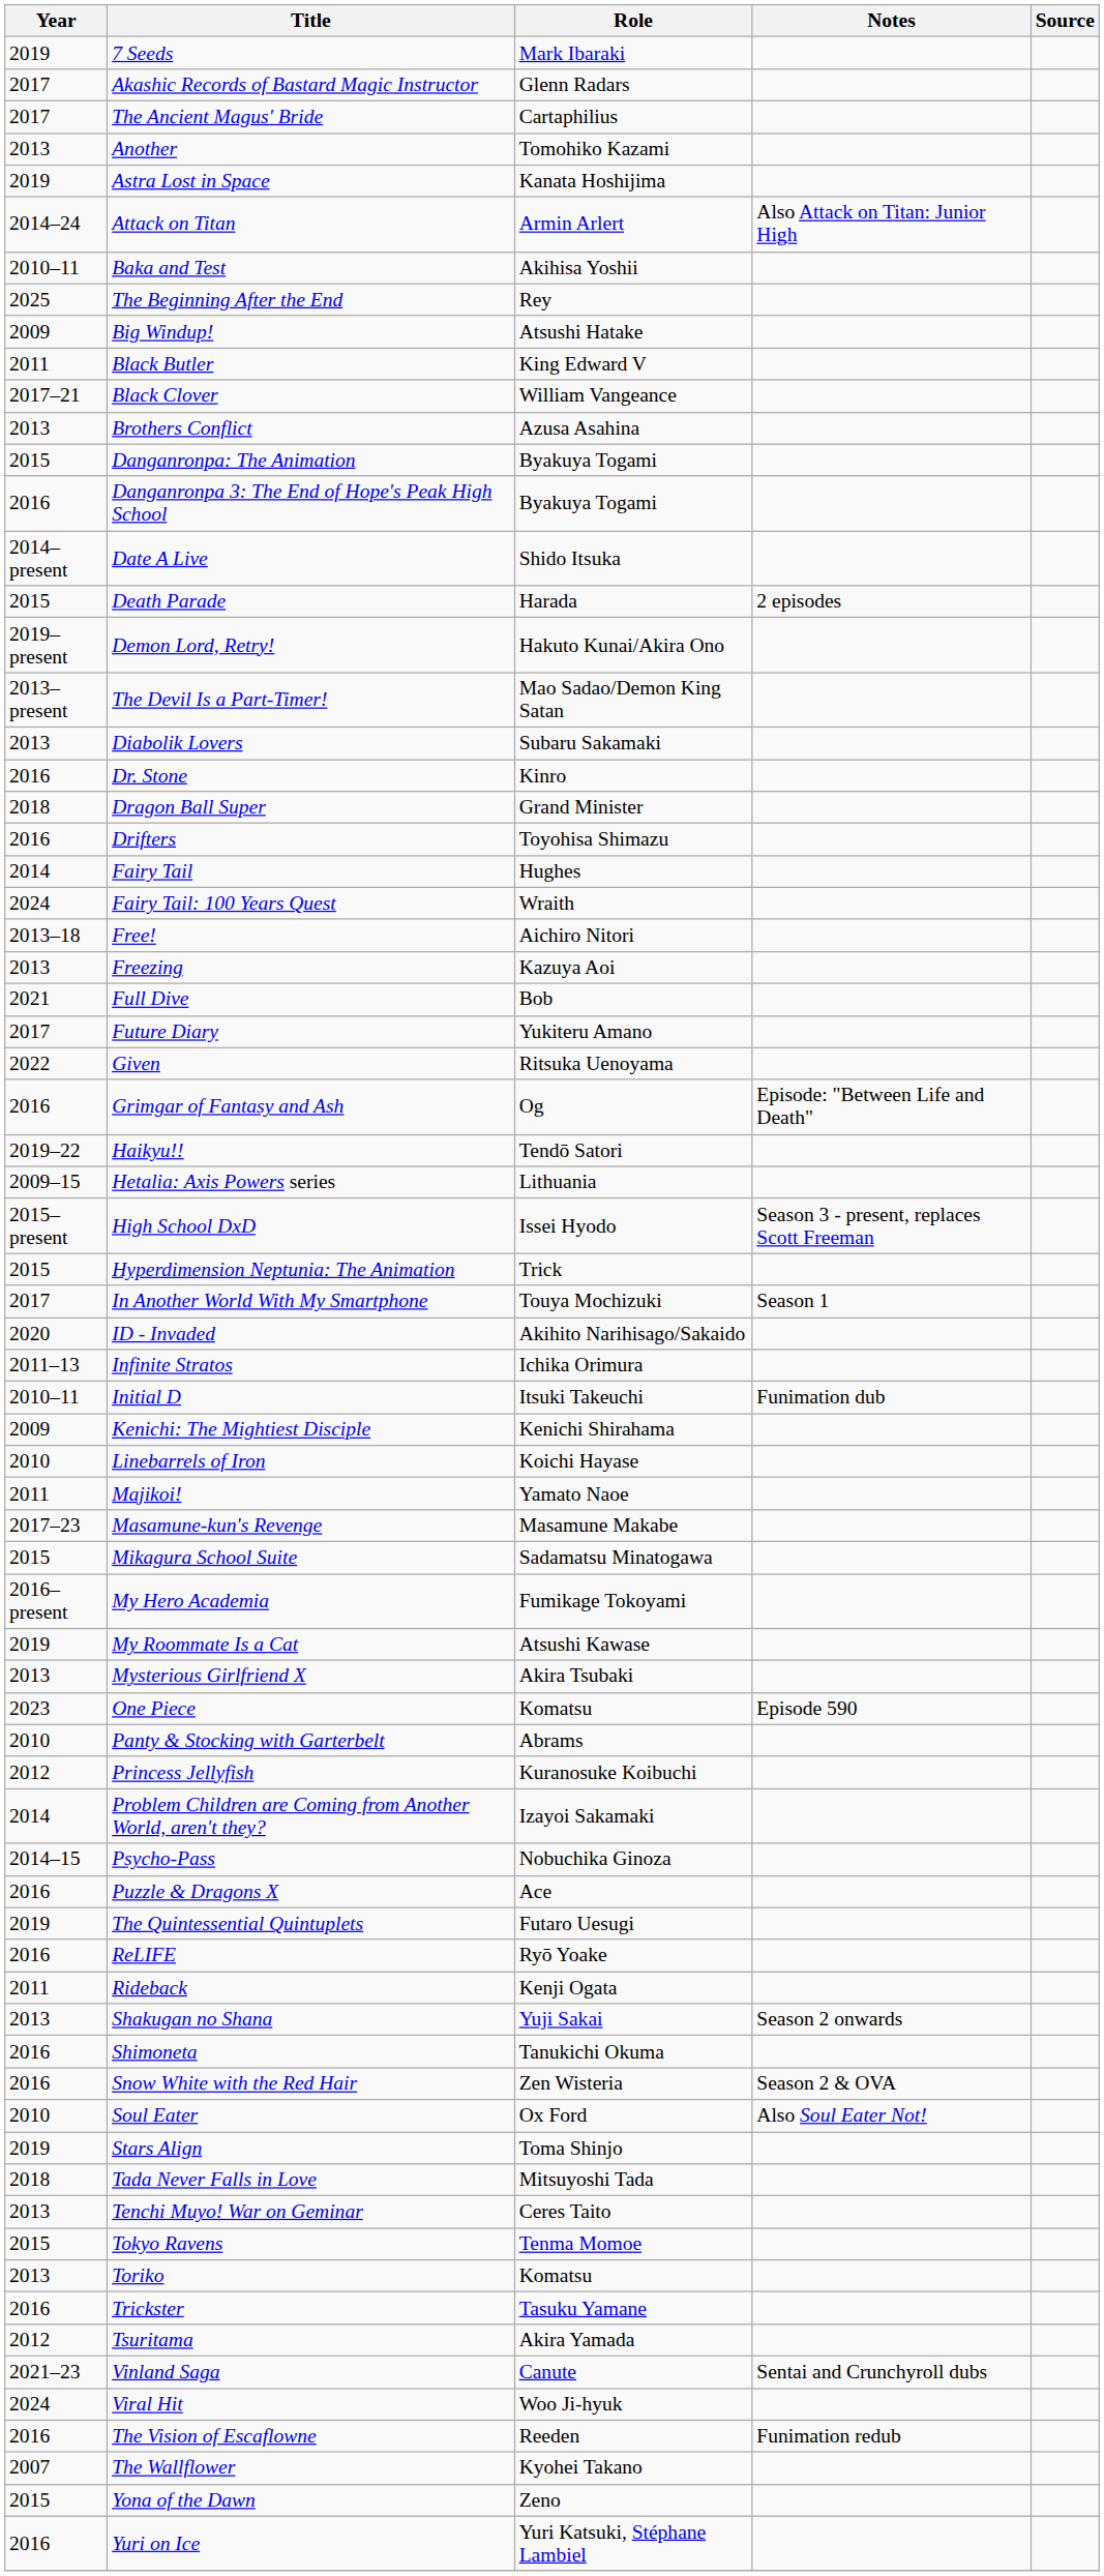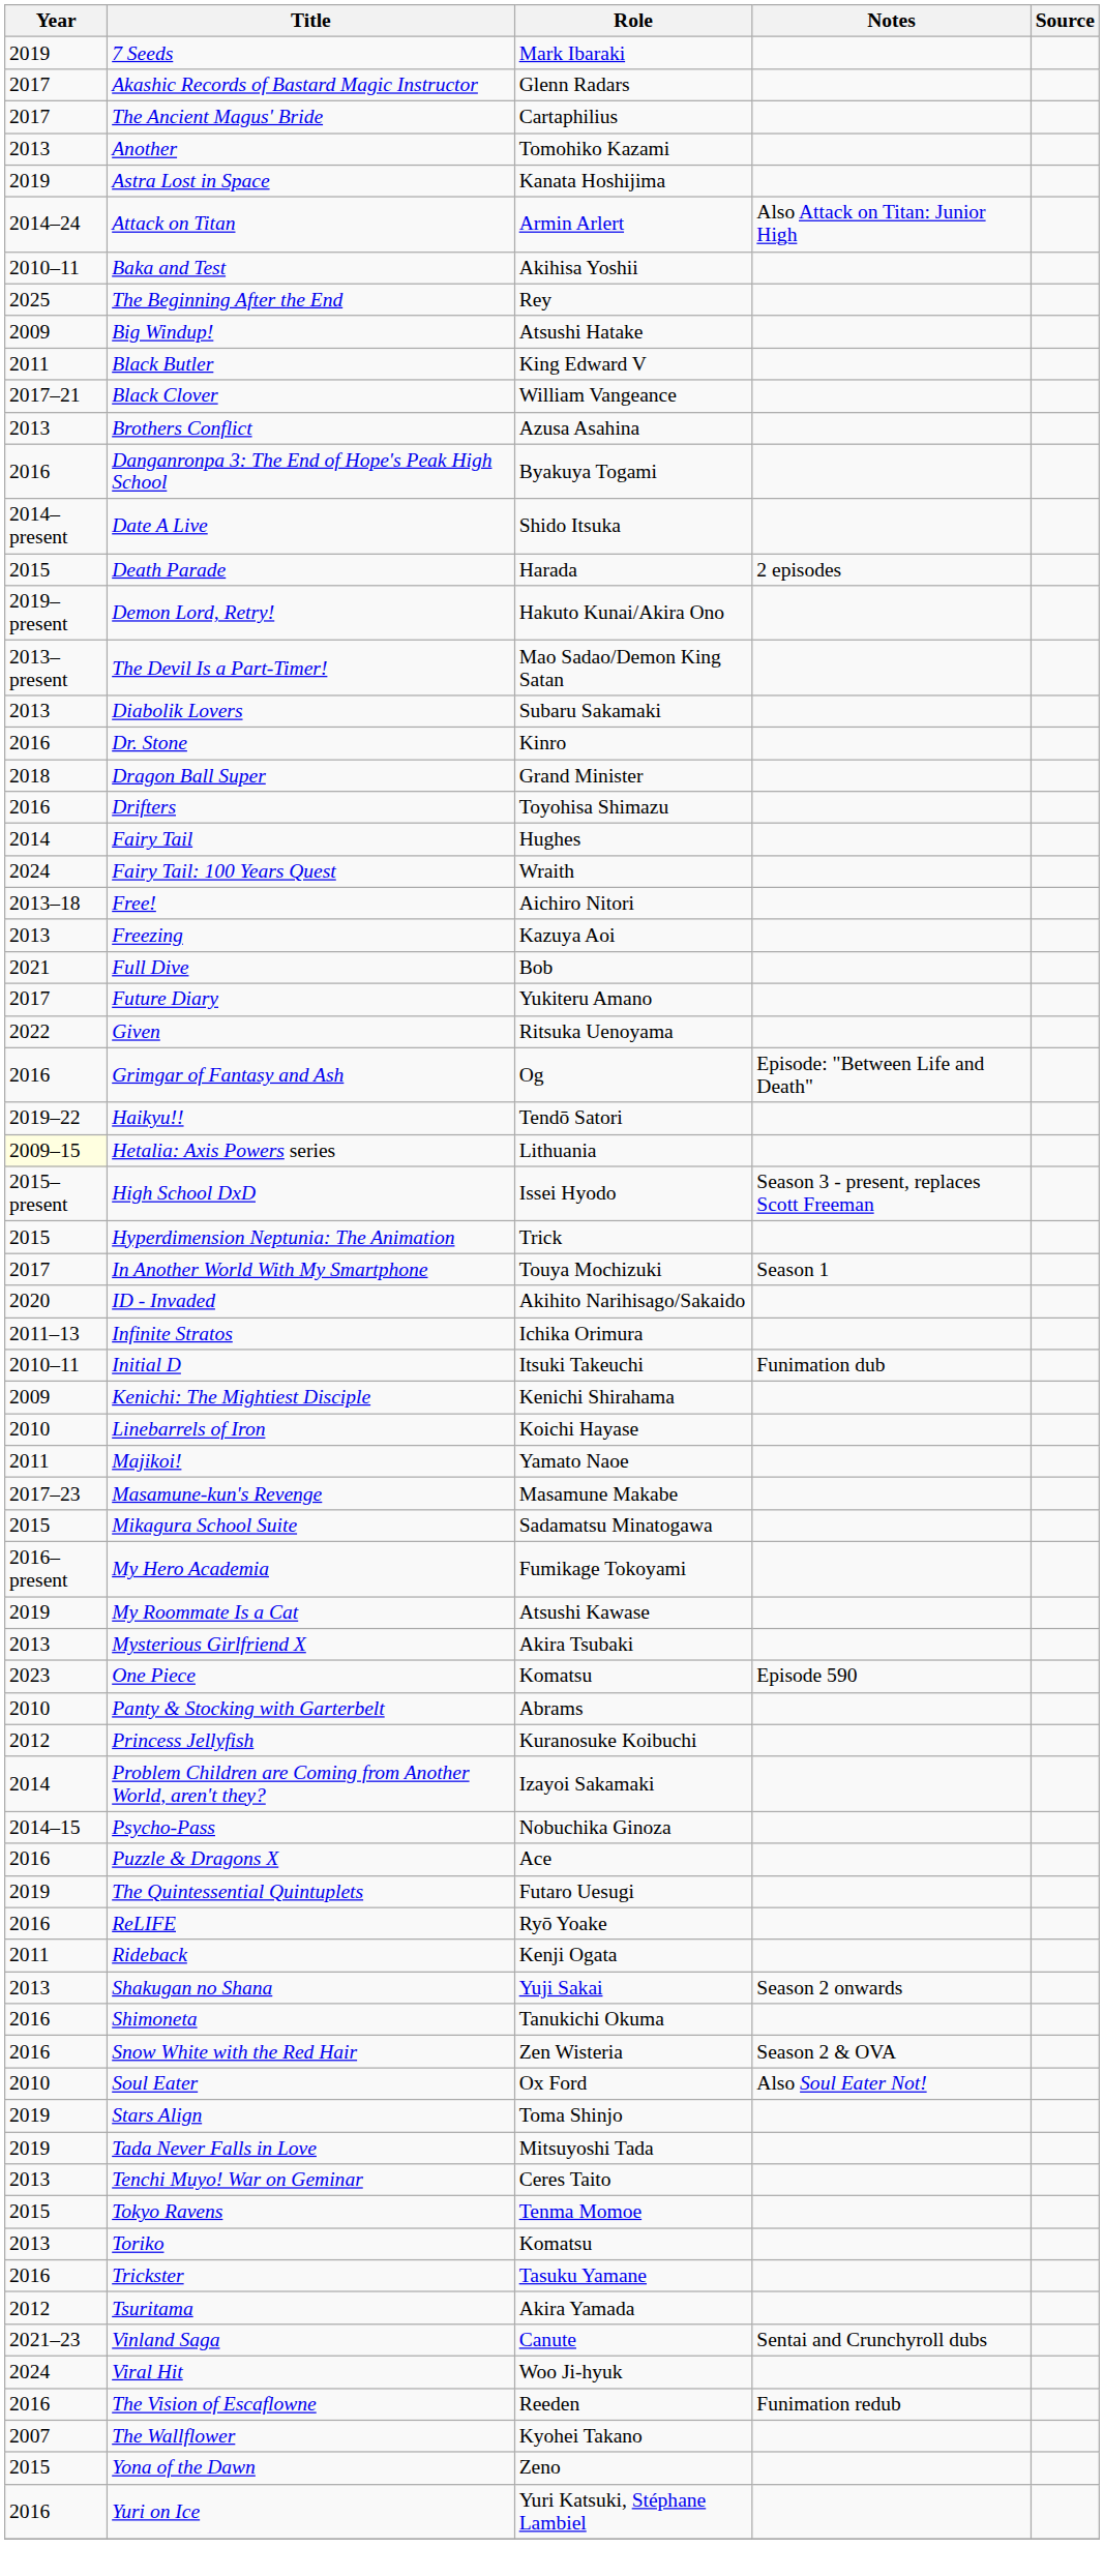 <table class="wikitable sortable plainrowheaders">
 <tr>
 <th>Year</th>
 <th>Title</th>
 <th>Role</th>
 <th class="unsortable">Notes</th>
 <th class="unsortable">Source</th>
 </tr>
 <tr>
 <td>2019</td>
 <td><em><a href='#'>7 Seeds</a></em></td>
 <td><a href='#'>Mark Ibaraki</a></td>
 <td></td>
 <td></td>
 </tr>
 <tr>
 <td>2017</td>
 <td><em><a href='#'>Akashic Records of Bastard Magic Instructor</a></em></td>
 <td>Glenn Radars</td>
 <td></td>
 <td></td>
 </tr>
 <tr>
 <td>2017</td>
 <td><em><a href='#'>The Ancient Magus' Bride</a></em></td>
 <td>Cartaphilius</td>
 <td></td>
 <td></td>
 </tr>
 <tr>
 <td>2013</td>
 <td><em><a href='#'>Another</a></em></td>
 <td>Tomohiko Kazami</td>
 <td></td>
 <td></td>
 </tr>
 <tr>
 <td>2019</td>
 <td><em><a href='#'>Astra Lost in Space</a></em></td>
 <td>Kanata Hoshijima</td>
 <td></td>
 <td></td>
 </tr>
 <tr>
 <td>2014–24</td>
 <td><em><a href='#'>Attack on Titan</a></em></td>
 <td><a href='#'>Armin Arlert</a></td>
 <td>Also <a href='#'>Attack on Titan: Junior High</a></td>
 <td></td>
 </tr>
 <tr>
 <td>2010–11</td>
 <td><em><a href='#'>Baka and Test</a></em></td>
 <td>Akihisa Yoshii</td>
 <td></td>
 <td></td>
 </tr>
 <tr>
 <td>2025</td>
 <td><em><a href='#'>The Beginning After the End</a></em></td>
 <td>Rey</td>
 <td></td>
 <td></td>
 </tr>
 <tr>
 <td>2009</td>
 <td><em><a href='#'>Big Windup!</a></em></td>
 <td>Atsushi Hatake</td>
 <td></td>
 <td></td>
 </tr>
 <tr>
 <td>2011</td>
 <td><em><a href='#'>Black Butler</a></em></td>
 <td>King Edward V</td>
 <td></td>
 <td></td>
 </tr>
 <tr>
 <td>2017–21</td>
 <td><em><a href='#'>Black Clover</a></em></td>
 <td>William Vangeance</td>
 <td></td>
 <td></td>
 </tr>
 <tr>
 <td>2013</td>
 <td><em><a href='#'>Brothers Conflict</a></em></td>
 <td>Azusa Asahina</td>
-<td></td>
-<td></td>
-</tr>
-<tr>
-<td>2015</td>
-<td><em><a href='#'>Danganronpa: The Animation</a></em></td>
-<td>Byakuya Togami</td>
 <td></td>
 <td></td>
 </tr>
 <tr>
 <td>2016</td>
 <td><em><a href='#'>Danganronpa 3: The End of Hope's Peak High School</a></em></td>
 <td>Byakuya Togami</td>
 <td></td>
 </tr>
 <tr>
 <td>2014–present</td>
 <td><em><a href='#'>Date A Live</a></em></td>
 <td>Shido Itsuka</td>
 <td></td>
 <td></td>
 </tr>
 <tr>
 <td>2015</td>
 <td><em><a href='#'>Death Parade</a></em></td>
 <td>Harada</td>
 <td>2 episodes</td>
 <td></td>
 </tr>
 <tr>
 <td>2019–present</td>
 <td><em><a href='#'>Demon Lord, Retry!</a></em></td>
 <td>Hakuto Kunai/Akira Ono</td>
 <td></td>
 <td></td>
 </tr>
 <tr>
 <td>2013–present</td>
 <td><em><a href='#'>The Devil Is a Part-Timer!</a></em></td>
 <td>Mao Sadao/Demon King Satan</td>
 <td></td>
 <td></td>
 </tr>
 <tr>
 <td>2013</td>
 <td><em><a href='#'>Diabolik Lovers</a></em></td>
 <td>Subaru Sakamaki</td>
 <td></td>
 <td></td>
 </tr>
 <tr>
 <td>2016</td>
 <td><em><a href='#'>Dr. Stone</a></em></td>
 <td>Kinro</td>
 <td></td>
 <td></td>
 </tr>
 <tr>
 <td>2018</td>
 <td><em><a href='#'>Dragon Ball Super</a></em></td>
 <td>Grand Minister</td>
 <td></td>
 <td></td>
 </tr>
 <tr>
 <td>2016</td>
 <td><em><a href='#'>Drifters</a></em></td>
 <td>Toyohisa Shimazu</td>
 <td></td>
 <td></td>
 </tr>
 <tr>
 <td>2014</td>
 <td><em><a href='#'>Fairy Tail</a></em></td>
 <td>Hughes</td>
 <td></td>
 <td></td>
 </tr>
 <tr>
 <td>2024</td>
 <td><em><a href='#'>Fairy Tail: 100 Years Quest</a></em></td>
 <td>Wraith</td>
 <td></td>
 <td></td>
 </tr>
 <tr>
 <td>2013–18</td>
 <td><em><a href='#'>Free!</a></em></td>
 <td>Aichiro Nitori</td>
 <td></td>
 <td></td>
 </tr>
 <tr>
 <td>2013</td>
 <td><em><a href='#'>Freezing</a></em></td>
 <td>Kazuya Aoi</td>
 <td></td>
 <td></td>
 </tr>
 <tr>
 <td>2021</td>
 <td><em><a href='#'>Full Dive</a></em></td>
 <td>Bob</td>
 <td></td>
 <td></td>
 </tr>
 <tr>
 <td>2017</td>
 <td><em><a href='#'>Future Diary</a></em></td>
 <td>Yukiteru Amano</td>
 <td></td>
 <td></td>
 </tr>
 <tr>
 <td>2022</td>
 <td><em><a href='#'>Given</a></em></td>
 <td>Ritsuka Uenoyama</td>
 <td></td>
 <td></td>
 </tr>
 <tr>
 <td>2016</td>
 <td><em><a href='#'>Grimgar of Fantasy and Ash</a></em></td>
 <td>Og</td>
 <td>Episode: "Between Life and Death"</td>
 <td></td>
 </tr>
 <tr>
 <td>2019–22</td>
 <td><em><a href='#'>Haikyu!!</a></em></td>
 <td>Tendō Satori</td>
 <td></td>
 <td></td>
 </tr>
 <tr>
-<td>2009–15</td>
+<td style="background: lightyellow;">2009–15</td>
 <td><em><a href='#'>Hetalia: Axis Powers</a></em> series</td>
 <td>Lithuania</td>
 <td></td>
 <td></td>
 </tr>
 <tr>
 <td>2015–present</td>
 <td><em><a href='#'>High School DxD</a></em></td>
 <td>Issei Hyodo</td>
 <td>Season 3 - present, replaces <a href='#'>Scott Freeman</a></td>
 <td></td>
 </tr>
 <tr>
 <td>2015</td>
 <td><em><a href='#'>Hyperdimension Neptunia: The Animation</a></em></td>
 <td>Trick</td>
 <td></td>
 <td></td>
 </tr>
 <tr>
 <td>2017</td>
 <td><em><a href='#'>In Another World With My Smartphone</a></em></td>
 <td>Touya Mochizuki</td>
 <td>Season 1</td>
 <td></td>
 </tr>
 <tr>
 <td>2020</td>
 <td><em><a href='#'>ID - Invaded</a></em></td>
 <td>Akihito Narihisago/Sakaido</td>
 <td></td>
 <td></td>
 </tr>
 <tr>
 <td>2011–13</td>
 <td><em><a href='#'>Infinite Stratos</a></em></td>
 <td>Ichika Orimura</td>
 <td></td>
 <td></td>
 </tr>
 <tr>
 <td>2010–11</td>
 <td><em><a href='#'>Initial D</a></em></td>
 <td>Itsuki Takeuchi</td>
 <td>Funimation dub</td>
 <td></td>
 </tr>
 <tr>
 <td>2009</td>
 <td><em><a href='#'>Kenichi: The Mightiest Disciple</a></em></td>
 <td>Kenichi Shirahama</td>
 <td></td>
 <td></td>
 </tr>
 <tr>
 <td>2010</td>
 <td><em><a href='#'>Linebarrels of Iron</a></em></td>
 <td>Koichi Hayase</td>
 <td></td>
 <td></td>
 </tr>
 <tr>
 <td>2011</td>
 <td><em><a href='#'>Majikoi!</a></em></td>
 <td>Yamato Naoe</td>
 <td></td>
 <td></td>
 </tr>
 <tr>
 <td>2017–23</td>
 <td><em><a href='#'>Masamune-kun's Revenge</a></em></td>
 <td>Masamune Makabe</td>
 <td></td>
 <td></td>
 </tr>
 <tr>
 <td>2015</td>
 <td><em><a href='#'>Mikagura School Suite</a></em></td>
 <td>Sadamatsu Minatogawa</td>
 <td></td>
 <td></td>
 </tr>
 <tr>
 <td>2016–present</td>
 <td><em><a href='#'>My Hero Academia</a></em></td>
 <td>Fumikage Tokoyami</td>
 <td></td>
 <td></td>
 </tr>
 <tr>
 <td>2019</td>
 <td><em><a href='#'>My Roommate Is a Cat</a></em></td>
 <td>Atsushi Kawase</td>
 <td></td>
 <td></td>
 </tr>
 <tr>
 <td>2013</td>
 <td><em><a href='#'>Mysterious Girlfriend X</a></em></td>
 <td>Akira Tsubaki</td>
 <td></td>
 <td></td>
 </tr>
 <tr>
 <td>2023</td>
 <td><em><a href='#'>One Piece</a></em></td>
 <td>Komatsu</td>
 <td>Episode 590</td>
 <td></td>
 </tr>
 <tr>
 <td>2010</td>
 <td><em><a href='#'>Panty & Stocking with Garterbelt</a></em></td>
 <td>Abrams</td>
 <td></td>
 <td></td>
 </tr>
 <tr>
 <td>2012</td>
 <td><em><a href='#'>Princess Jellyfish</a></em></td>
 <td>Kuranosuke Koibuchi</td>
 <td></td>
 <td></td>
 </tr>
 <tr>
 <td>2014</td>
 <td><em><a href='#'>Problem Children are Coming from Another World, aren't they?</a></em></td>
 <td>Izayoi Sakamaki</td>
 <td></td>
 <td></td>
 </tr>
 <tr>
 <td>2014–15</td>
 <td><em><a href='#'>Psycho-Pass</a></em></td>
 <td>Nobuchika Ginoza</td>
 <td></td>
 <td></td>
 </tr>
 <tr>
 <td>2016</td>
 <td><em><a href='#'>Puzzle & Dragons X</a></em></td>
 <td>Ace</td>
 <td></td>
 <td></td>
 </tr>
 <tr>
 <td>2019</td>
 <td><em><a href='#'>The Quintessential Quintuplets</a></em></td>
 <td>Futaro Uesugi</td>
 <td></td>
 <td></td>
 </tr>
 <tr>
 <td>2016</td>
 <td><em><a href='#'>ReLIFE</a></em></td>
 <td>Ryō Yoake</td>
 <td></td>
 <td></td>
 </tr>
 <tr>
 <td>2011</td>
 <td><em><a href='#'>Rideback</a></em></td>
 <td>Kenji Ogata</td>
 <td></td>
 <td></td>
 </tr>
 <tr>
 <td>2013</td>
 <td><em><a href='#'>Shakugan no Shana</a></em></td>
 <td><a href='#'>Yuji Sakai</a></td>
 <td>Season 2 onwards</td>
 <td></td>
 </tr>
 <tr>
 <td>2016</td>
 <td><em><a href='#'>Shimoneta</a></em></td>
 <td>Tanukichi Okuma</td>
 <td></td>
 <td></td>
 </tr>
 <tr>
 <td>2016</td>
 <td><em><a href='#'>Snow White with the Red Hair</a></em></td>
 <td>Zen Wisteria</td>
 <td>Season 2 & OVA</td>
 <td></td>
 </tr>
 <tr>
 <td>2010</td>
 <td><em><a href='#'>Soul Eater</a></em></td>
 <td>Ox Ford</td>
 <td>Also <em><a href='#'>Soul Eater Not!</a></em></td>
 <td></td>
 </tr>
 <tr>
 <td>2019</td>
 <td><em><a href='#'>Stars Align</a></em></td>
 <td>Toma Shinjo</td>
 <td></td>
 <td></td>
 </tr>
 <tr>
-<td>2018</td>
+<td>2019</td>
 <td><em><a href='#'>Tada Never Falls in Love</a> </em></td>
 <td>Mitsuyoshi Tada</td>
 <td></td>
 <td></td>
 </tr>
 <tr>
 <td>2013</td>
 <td><em><a href='#'>Tenchi Muyo! War on Geminar</a></em></td>
 <td>Ceres Taito</td>
 <td></td>
 <td></td>
 </tr>
 <tr>
 <td>2015</td>
 <td><em><a href='#'>Tokyo Ravens</a></em></td>
 <td><a href='#'>Tenma Momoe</a></td>
 <td></td>
 <td></td>
 </tr>
 <tr>
 <td>2013</td>
 <td><em><a href='#'>Toriko</a></em></td>
 <td>Komatsu</td>
 <td></td>
 <td></td>
 </tr>
 <tr>
 <td>2016</td>
 <td><em><a href='#'>Trickster</a></em></td>
 <td><a href='#'>Tasuku Yamane</a></td>
 <td></td>
 <td></td>
 </tr>
 <tr>
 <td>2012</td>
 <td><em><a href='#'>Tsuritama</a></em></td>
 <td>Akira Yamada</td>
 <td></td>
 <td></td>
 </tr>
 <tr>
 <td>2021–23</td>
 <td><em><a href='#'>Vinland Saga</a></em></td>
 <td><a href='#'>Canute</a></td>
 <td>Sentai and Crunchyroll dubs</td>
 <td></td>
 </tr>
 <tr>
 <td>2024</td>
 <td><em><a href='#'>Viral Hit</a></em></td>
 <td>Woo Ji-hyuk</td>
 <td></td>
 <td></td>
 </tr>
 <tr>
 <td>2016</td>
 <td><em><a href='#'>The Vision of Escaflowne</a></em></td>
 <td>Reeden</td>
 <td>Funimation redub</td>
 <td></td>
 </tr>
 <tr>
 <td>2007</td>
 <td><em><a href='#'>The Wallflower</a></em></td>
 <td>Kyohei Takano</td>
 <td></td>
 <td></td>
 </tr>
 <tr>
 <td>2015</td>
 <td><em><a href='#'>Yona of the Dawn</a></em></td>
 <td>Zeno</td>
 <td></td>
 <td></td>
 </tr>
 <tr>
 <td>2016</td>
 <td><em><a href='#'>Yuri on Ice</a></em></td>
 <td>Yuri Katsuki, <a href='#'>Stéphane Lambiel</a></td>
 <td></td>
 <td></td>
 </tr>
 <tr>
 </tr>
 </table>
